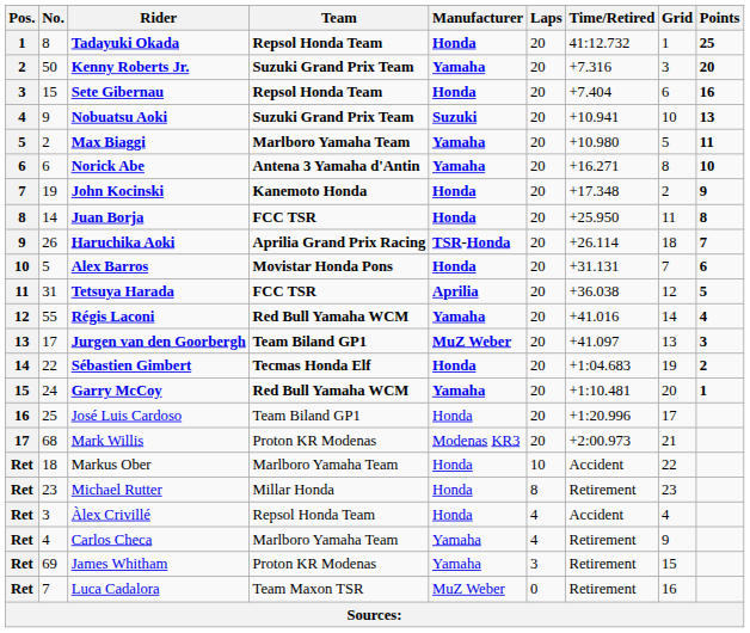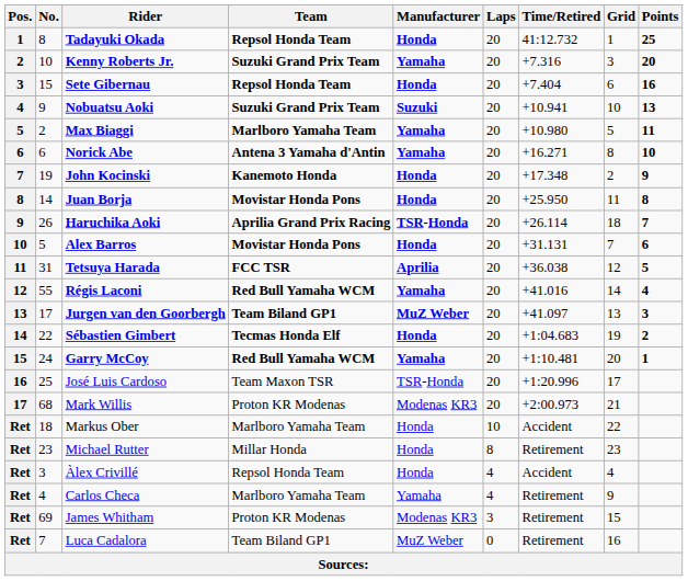 <table class="wikitable" style="font-size: 95%;">
 <tr>
 <th>Pos.</th>
 <th>No.</th>
 <th>Rider</th>
 <th>Team</th>
 <th>Manufacturer</th>
 <th>Laps</th>
 <th>Time/Retired</th>
 <th>Grid</th>
 <th>Points</th>
 </tr>
 <tr>
 <th>1</th>
 <td>8</td>
 <td> <strong><a href='#'>Tadayuki Okada</a></strong></td>
 <td><strong>Repsol Honda Team</strong></td>
 <td><strong><a href='#'>Honda</a></strong></td>
 <td>20</td>
 <td>41:12.732</td>
 <td>1</td>
 <td><strong>25</strong></td>
 </tr>
 <tr>
 <th>2</th>
-<td>50</td>
+<td>10</td>
 <td> <strong><a href='#'>Kenny Roberts Jr.</a></strong></td>
 <td><strong>Suzuki Grand Prix Team</strong></td>
 <td><strong><a href='#'>Yamaha</a></strong></td>
 <td>20</td>
 <td>+7.316</td>
 <td>3</td>
 <td><strong>20</strong></td>
 </tr>
 <tr>
 <th>3</th>
 <td>15</td>
 <td> <strong><a href='#'>Sete Gibernau</a></strong></td>
 <td><strong>Repsol Honda Team</strong></td>
 <td><strong><a href='#'>Honda</a></strong></td>
 <td>20</td>
 <td>+7.404</td>
 <td>6</td>
 <td><strong>16</strong></td>
 </tr>
 <tr>
 <th>4</th>
 <td>9</td>
 <td> <strong><a href='#'>Nobuatsu Aoki</a></strong></td>
 <td><strong>Suzuki Grand Prix Team</strong></td>
 <td><strong><a href='#'>Suzuki</a></strong></td>
 <td>20</td>
 <td>+10.941</td>
 <td>10</td>
 <td><strong>13</strong></td>
 </tr>
 <tr>
 <th>5</th>
 <td>2</td>
 <td> <strong><a href='#'>Max Biaggi</a></strong></td>
 <td><strong>Marlboro Yamaha Team</strong></td>
 <td><strong><a href='#'>Yamaha</a></strong></td>
 <td>20</td>
 <td>+10.980</td>
 <td>5</td>
 <td><strong>11</strong></td>
 </tr>
 <tr>
 <th>6</th>
 <td>6</td>
 <td> <strong><a href='#'>Norick Abe</a></strong></td>
 <td><strong>Antena 3 Yamaha d'Antin</strong></td>
 <td><strong><a href='#'>Yamaha</a></strong></td>
 <td>20</td>
 <td>+16.271</td>
 <td>8</td>
 <td><strong>10</strong></td>
 </tr>
 <tr>
 <th>7</th>
 <td>19</td>
 <td> <strong><a href='#'>John Kocinski</a></strong></td>
 <td><strong>Kanemoto Honda</strong></td>
 <td><strong><a href='#'>Honda</a></strong></td>
 <td>20</td>
 <td>+17.348</td>
 <td>2</td>
 <td><strong>9</strong></td>
 </tr>
 <tr>
 <th>8</th>
 <td>14</td>
 <td> <strong><a href='#'>Juan Borja</a></strong></td>
-<td><strong>FCC TSR</strong></td>
+<td><strong>Movistar Honda Pons</strong></td>
 <td><strong><a href='#'>Honda</a></strong></td>
 <td>20</td>
 <td>+25.950</td>
 <td>11</td>
 <td><strong>8</strong></td>
 </tr>
 <tr>
 <th>9</th>
 <td>26</td>
 <td> <strong><a href='#'>Haruchika Aoki</a></strong></td>
 <td><strong>Aprilia Grand Prix Racing</strong></td>
 <td><strong><a href='#'>TSR</a>-<a href='#'>Honda</a></strong></td>
 <td>20</td>
 <td>+26.114</td>
 <td>18</td>
 <td><strong>7</strong></td>
 </tr>
 <tr>
 <th>10</th>
 <td>5</td>
 <td> <strong><a href='#'>Alex Barros</a></strong></td>
 <td><strong>Movistar Honda Pons</strong></td>
 <td><strong><a href='#'>Honda</a></strong></td>
 <td>20</td>
 <td>+31.131</td>
 <td>7</td>
 <td><strong>6</strong></td>
 </tr>
 <tr>
 <th>11</th>
 <td>31</td>
 <td> <strong><a href='#'>Tetsuya Harada</a></strong></td>
 <td><strong>FCC TSR</strong></td>
 <td><strong><a href='#'>Aprilia</a></strong></td>
 <td>20</td>
 <td>+36.038</td>
 <td>12</td>
 <td><strong>5</strong></td>
 </tr>
 <tr>
 <th>12</th>
 <td>55</td>
 <td> <strong><a href='#'>Régis Laconi</a></strong></td>
 <td><strong>Red Bull Yamaha WCM</strong></td>
 <td><strong><a href='#'>Yamaha</a></strong></td>
 <td>20</td>
 <td>+41.016</td>
 <td>14</td>
 <td><strong>4</strong></td>
 </tr>
 <tr>
 <th>13</th>
 <td>17</td>
 <td> <strong><a href='#'>Jurgen van den Goorbergh</a></strong></td>
 <td><strong>Team Biland GP1</strong></td>
 <td><strong><a href='#'>MuZ Weber</a></strong></td>
 <td>20</td>
 <td>+41.097</td>
 <td>13</td>
 <td><strong>3</strong></td>
 </tr>
 <tr>
 <th>14</th>
 <td>22</td>
 <td> <strong><a href='#'>Sébastien Gimbert</a></strong></td>
 <td><strong>Tecmas Honda Elf</strong></td>
 <td><strong><a href='#'>Honda</a></strong></td>
 <td>20</td>
 <td>+1:04.683</td>
 <td>19</td>
 <td><strong>2</strong></td>
 </tr>
 <tr>
 <th>15</th>
 <td>24</td>
 <td> <strong><a href='#'>Garry McCoy</a></strong></td>
 <td><strong>Red Bull Yamaha WCM</strong></td>
 <td><strong><a href='#'>Yamaha</a></strong></td>
 <td>20</td>
 <td>+1:10.481</td>
 <td>20</td>
 <td><strong>1</strong></td>
 </tr>
 <tr>
 <th>16</th>
 <td>25</td>
 <td> <a href='#'>José Luis Cardoso</a></td>
-<td>Team Biland GP1</td>
-<td><a href='#'>Honda</a></td>
+<td>Team Maxon TSR</td>
+<td><a href='#'>TSR</a>-<a href='#'>Honda</a></td>
 <td>20</td>
 <td>+1:20.996</td>
 <td>17</td>
 <td></td>
 </tr>
 <tr>
 <th>17</th>
 <td>68</td>
 <td> <a href='#'>Mark Willis</a></td>
 <td>Proton KR Modenas</td>
 <td><a href='#'>Modenas</a> <a href='#'>KR3</a></td>
 <td>20</td>
 <td>+2:00.973</td>
 <td>21</td>
 <td></td>
 </tr>
 <tr>
 <th>Ret</th>
 <td>18</td>
 <td> Markus Ober</td>
 <td>Marlboro Yamaha Team</td>
 <td><a href='#'>Honda</a></td>
 <td>10</td>
 <td>Accident</td>
 <td>22</td>
 <td></td>
 </tr>
 <tr>
 <th>Ret</th>
 <td>23</td>
 <td> <a href='#'>Michael Rutter</a></td>
 <td>Millar Honda</td>
 <td><a href='#'>Honda</a></td>
 <td>8</td>
 <td>Retirement</td>
 <td>23</td>
 <td></td>
 </tr>
 <tr>
 <th>Ret</th>
 <td>3</td>
 <td> <a href='#'>Àlex Crivillé</a></td>
 <td>Repsol Honda Team</td>
 <td><a href='#'>Honda</a></td>
 <td>4</td>
 <td>Accident</td>
 <td>4</td>
 <td></td>
 </tr>
 <tr>
 <th>Ret</th>
 <td>4</td>
 <td> <a href='#'>Carlos Checa</a></td>
 <td>Marlboro Yamaha Team</td>
 <td><a href='#'>Yamaha</a></td>
 <td>4</td>
 <td>Retirement</td>
 <td>9</td>
 <td></td>
 </tr>
 <tr>
 <th>Ret</th>
 <td>69</td>
 <td> <a href='#'>James Whitham</a></td>
 <td>Proton KR Modenas</td>
-<td><a href='#'>Yamaha</a></td>
+<td><a href='#'>Modenas</a> <a href='#'>KR3</a></td>
 <td>3</td>
 <td>Retirement</td>
 <td>15</td>
 <td></td>
 </tr>
 <tr>
 <th>Ret</th>
 <td>7</td>
 <td> <a href='#'>Luca Cadalora</a></td>
-<td>Team Maxon TSR</td>
+<td>Team Biland GP1</td>
 <td><a href='#'>MuZ Weber</a></td>
 <td>0</td>
 <td>Retirement</td>
 <td>16</td>
 <td></td>
 </tr>
 <tr>
 <th colspan=9>Sources: </th>
 </tr>
 </table>
